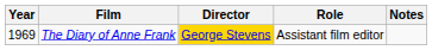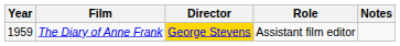 <table class="wikitable">
 <tr>
 <th>Year</th>
 <th>Film</th>
 <th>Director</th>
 <th>Role</th>
 <th>Notes</th>
 </tr>
 <tr>
-<td>1969</td>
+<td>1959</td>
 <td><em><a href='#'>The Diary of Anne Frank</a></em></td>
 <td style="background: gold;"><a href='#'>George Stevens</a></td>
 <td>Assistant film editor</td>
 <td><small></small></td>
 </tr>
 </table>
